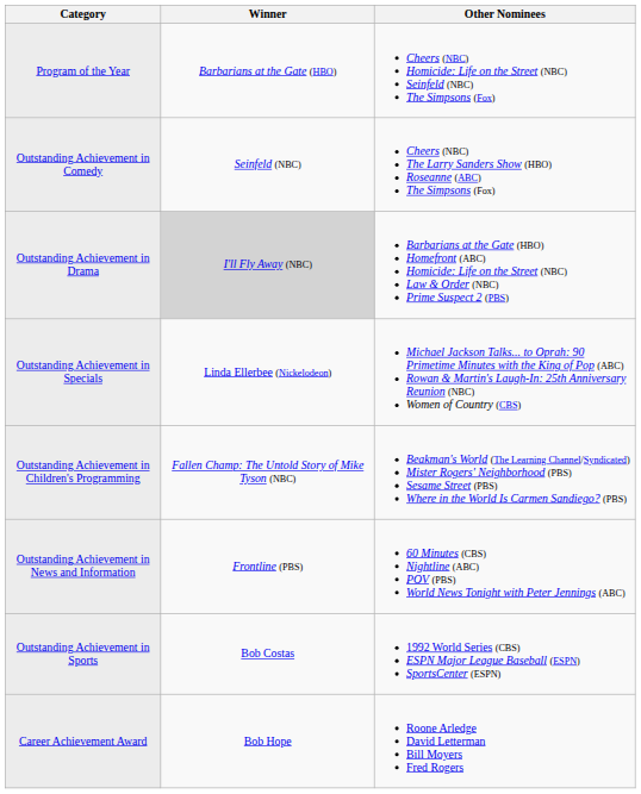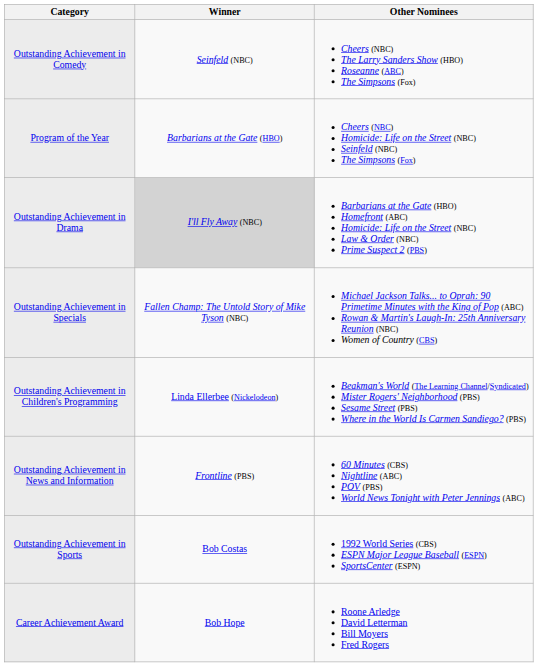 <table class="wikitable">
 <tr>
 <th width="260">Category</th>
 <th width="380">Winner</th>
 <th width="440">Other Nominees</th>
 </tr>
 <tr>
+<td align="center" style="background: #ececec; color: grey; vertical-align: middle; text-align: center;" class="table-na"><a href='#'>Outstanding Achievement in Comedy</a></td>
+<td align="center"><em><a href='#'>Seinfeld</a></em> <small>(NBC)</small></td>
+<td><br><ul><li><em><a href='#'>Cheers</a></em> <small>(NBC)</small></li><li><em><a href='#'>The Larry Sanders Show</a></em> <small>(HBO)</small></li><li><em><a href='#'>Roseanne</a></em> <small>(<a href='#'>ABC</a>)</small></li><li><em><a href='#'>The Simpsons</a></em> <small>(Fox)</small></li></ul></td>
+</tr>
+<tr>
 <td align="center" style="background: #ececec; color: grey; vertical-align: middle; text-align: center;" class="table-na"><a href='#'>Program of the Year</a></td>
 <td align="center"><em><a href='#'>Barbarians at the Gate</a></em> <small>(<a href='#'>HBO</a>)</small></td>
 <td><br><ul><li><em><a href='#'>Cheers</a></em> <small>(<a href='#'>NBC</a>)</small></li><li><em><a href='#'>Homicide: Life on the Street</a></em> <small>(NBC)</small></li><li><em><a href='#'>Seinfeld</a></em> <small>(NBC)</small></li><li><em><a href='#'>The Simpsons</a></em> <small>(<a href='#'>Fox</a>)</small></li></ul></td>
-</tr>
-<tr>
-<td align="center" style="background: #ececec; color: grey; vertical-align: middle; text-align: center;" class="table-na"><a href='#'>Outstanding Achievement in Comedy</a></td>
-<td align="center"><em><a href='#'>Seinfeld</a></em> <small>(NBC)</small></td>
-<td><br><ul><li><em><a href='#'>Cheers</a></em> <small>(NBC)</small></li><li><em><a href='#'>The Larry Sanders Show</a></em> <small>(HBO)</small></li><li><em><a href='#'>Roseanne</a></em> <small>(<a href='#'>ABC</a>)</small></li><li><em><a href='#'>The Simpsons</a></em> <small>(Fox)</small></li></ul></td>
 </tr>
 <tr>
 <td align="center" style="background: #ececec; color: grey; vertical-align: middle; text-align: center;" class="table-na"><a href='#'>Outstanding Achievement in Drama</a></td>
 <td align="center" style="background: lightgrey;"><em><a href='#'>I'll Fly Away</a></em> <small>(NBC)</small></td>
 <td><br><ul><li><em><a href='#'>Barbarians at the Gate</a></em> <small>(HBO)</small></li><li><em><a href='#'>Homefront</a></em> <small>(ABC)</small></li><li><em><a href='#'>Homicide: Life on the Street</a></em> <small>(NBC)</small></li><li><em><a href='#'>Law & Order</a></em> <small>(NBC)</small></li><li><em><a href='#'>Prime Suspect 2</a></em> <small>(<a href='#'>PBS</a>)</small></li></ul></td>
 </tr>
 <tr>
 <td align="center" style="background: #ececec; color: grey; vertical-align: middle; text-align: center;" class="table-na"><a href='#'>Outstanding Achievement in Specials</a></td>
-<td align="center"><a href='#'>Linda Ellerbee</a> <small>(<a href='#'>Nickelodeon</a>)</small></td>
+<td align="center"><em><a href='#'>Fallen Champ: The Untold Story of Mike Tyson</a></em> <small>(NBC)</small></td>
 <td><br><ul><li><em><a href='#'>Michael Jackson Talks... to Oprah: 90 Primetime Minutes with the King of Pop</a></em> <small>(ABC)</small></li><li><em><a href='#'>Rowan & Martin's Laugh-In: 25th Anniversary Reunion</a></em> <small>(NBC)</small></li><li><em>Women of Country</em> <small>(<a href='#'>CBS</a>)</small></li></ul></td>
 </tr>
 <tr>
 <td align="center" style="background: #ececec; color: grey; vertical-align: middle; text-align: center;" class="table-na"><a href='#'>Outstanding Achievement in Children's Programming</a></td>
-<td align="center"><em><a href='#'>Fallen Champ: The Untold Story of Mike Tyson</a></em> <small>(NBC)</small></td>
+<td align="center"><a href='#'>Linda Ellerbee</a> <small>(<a href='#'>Nickelodeon</a>)</small></td>
 <td><br><ul><li><em><a href='#'>Beakman's World</a></em> <small>(<a href='#'>The Learning Channel</a>/<a href='#'>Syndicated</a>)</small></li><li><em><a href='#'>Mister Rogers' Neighborhood</a></em> <small>(PBS)</small></li><li><em><a href='#'>Sesame Street</a></em> <small>(PBS)</small></li><li><em><a href='#'>Where in the World Is Carmen Sandiego?</a></em> <small>(PBS)</small></li></ul></td>
 </tr>
 <tr>
 <td align="center" style="background: #ececec; color: grey; vertical-align: middle; text-align: center;" class="table-na"><a href='#'>Outstanding Achievement in News and Information</a></td>
 <td align="center"><em><a href='#'>Frontline</a></em> <small>(PBS)</small></td>
 <td><br><ul><li><em><a href='#'>60 Minutes</a></em> <small>(CBS)</small></li><li><em><a href='#'>Nightline</a></em> <small>(ABC)</small></li><li><em><a href='#'>POV</a></em> <small>(PBS)</small></li><li><em><a href='#'>World News Tonight with Peter Jennings</a></em> <small>(ABC)</small></li></ul></td>
 </tr>
 <tr>
 <td align="center" style="background: #ececec; color: grey; vertical-align: middle; text-align: center;" class="table-na"><a href='#'>Outstanding Achievement in Sports</a></td>
 <td align="center"><a href='#'>Bob Costas</a></td>
 <td><br><ul><li><a href='#'>1992 World Series</a> <small>(CBS)</small></li><li><em><a href='#'>ESPN Major League Baseball</a></em> <small>(<a href='#'>ESPN</a>)</small></li><li><em><a href='#'>SportsCenter</a></em> <small>(ESPN)</small></li></ul></td>
 </tr>
 <tr>
 <td align="center" style="background: #ececec; color: grey; vertical-align: middle; text-align: center;" class="table-na"><a href='#'>Career Achievement Award</a></td>
 <td align="center"><a href='#'>Bob Hope</a></td>
 <td><br><ul><li><a href='#'>Roone Arledge</a></li><li><a href='#'>David Letterman</a></li><li><a href='#'>Bill Moyers</a></li><li><a href='#'>Fred Rogers</a></li></ul></td>
 </tr>
 </table>
